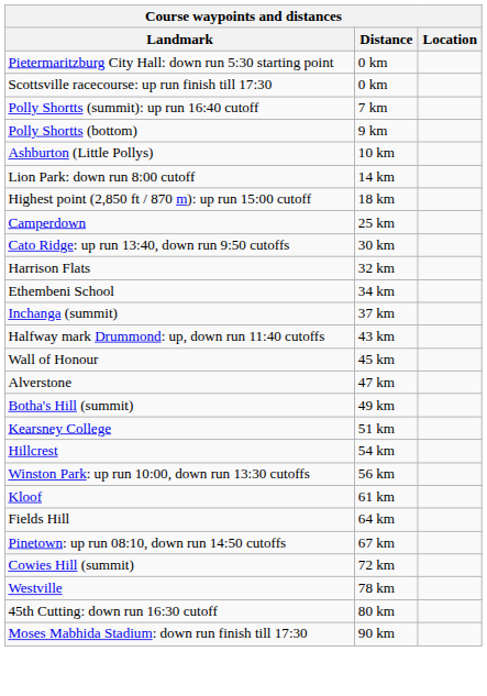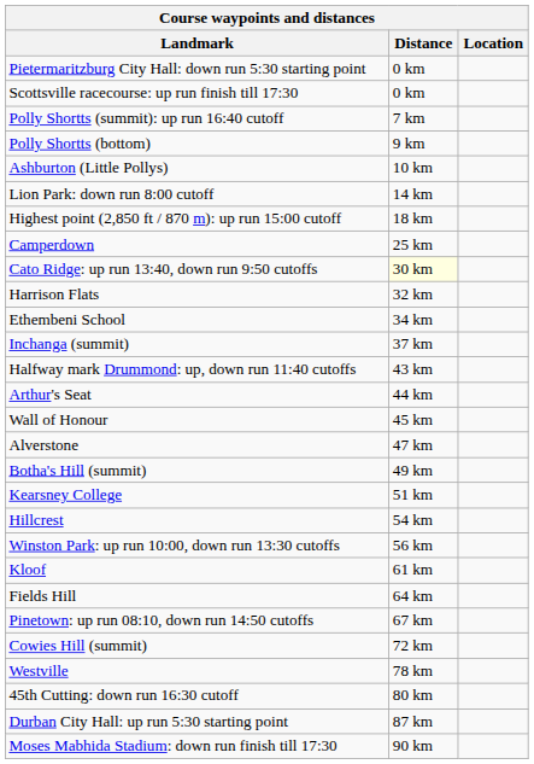 <table class="wikitable" width=60% style="border: 1px">
 <tr>
 <th colspan="3">Course waypoints and distances</th>
 </tr>
 <tr>
 <th>Landmark</th>
 <th>Distance</th>
 <th>Location</th>
 </tr>
 <tr>
 <td><a href='#'>Pietermaritzburg</a> City Hall: down run 5:30 starting point</td>
 <td>0 km</td>
 <td><br></td>
 </tr>
 <tr>
 <td>Scottsville racecourse: up run finish till 17:30</td>
 <td>0 km</td>
 <td></td>
 </tr>
 <tr>
 <td><a href='#'>Polly Shortts</a> (summit): up run 16:40 cutoff</td>
 <td>7 km</td>
 <td></td>
 </tr>
 <tr>
 <td><a href='#'>Polly Shortts</a> (bottom)</td>
 <td>9 km</td>
 <td></td>
 </tr>
 <tr>
 <td><a href='#'>Ashburton</a> (Little Pollys)</td>
 <td>10 km</td>
 <td></td>
 </tr>
 <tr>
 <td>Lion Park: down run 8:00 cutoff</td>
 <td>14 km </td>
 <td></td>
 </tr>
 <tr>
 <td>Highest point (2,850 ft / 870 <a href='#'>m</a>): up run 15:00 cutoff</td>
 <td>18 km</td>
 <td></td>
 </tr>
 <tr>
 <td><a href='#'>Camperdown</a></td>
 <td>25 km</td>
 <td></td>
 </tr>
 <tr>
 <td><a href='#'>Cato Ridge</a>: up run 13:40, down run 9:50 cutoffs</td>
-<td>30 km </td>
+<td style="background: lightyellow;">30 km </td>
 <td></td>
 </tr>
 <tr>
 <td>Harrison Flats</td>
 <td>32 km</td>
 <td></td>
 </tr>
 <tr>
 <td>Ethembeni School</td>
 <td>34 km</td>
 <td></td>
 </tr>
 <tr>
 <td><a href='#'>Inchanga</a> (summit)</td>
 <td>37 km</td>
 <td></td>
 </tr>
 <tr>
 <td>Halfway mark <a href='#'>Drummond</a>: up, down run 11:40 cutoffs</td>
 <td>43 km </td>
+<td></td>
+</tr>
+<tr>
+<td><a href='#'>Arthur</a>'s Seat</td>
+<td>44 km</td>
 <td></td>
 </tr>
 <tr>
 <td>Wall of Honour</td>
 <td>45 km</td>
 <td></td>
 </tr>
 <tr>
 <td>Alverstone</td>
 <td>47 km</td>
 <td></td>
 </tr>
 <tr>
 <td><a href='#'>Botha's Hill</a> (summit)</td>
 <td>49 km</td>
 <td></td>
 </tr>
 <tr>
 <td><a href='#'>Kearsney College</a></td>
 <td>51 km</td>
 <td></td>
 </tr>
 <tr>
 <td><a href='#'>Hillcrest</a></td>
 <td>54 km</td>
 <td></td>
 </tr>
 <tr>
 <td><a href='#'>Winston Park</a>: up run 10:00, down run 13:30 cutoffs</td>
 <td>56 km </td>
 <td></td>
 </tr>
 <tr>
 <td><a href='#'>Kloof</a></td>
 <td>61 km</td>
 <td></td>
 </tr>
 <tr>
 <td>Fields Hill</td>
 <td>64 km</td>
 <td></td>
 </tr>
 <tr>
 <td><a href='#'>Pinetown</a>: up run 08:10, down run 14:50 cutoffs</td>
 <td>67 km </td>
 <td></td>
 </tr>
 <tr>
 <td><a href='#'>Cowies Hill</a> (summit)</td>
 <td>72 km</td>
 <td></td>
 </tr>
 <tr>
 <td><a href='#'>Westville</a></td>
 <td>78 km</td>
 <td></td>
 </tr>
 <tr>
 <td>45th Cutting: down run 16:30 cutoff</td>
 <td>80 km</td>
 <td></td>
 </tr>
 <tr>
+<td><a href='#'>Durban</a> City Hall: up run 5:30 starting point</td>
+<td>87 km</td>
+<td></td>
+</tr>
+<tr>
 <td><a href='#'>Moses Mabhida Stadium</a>: down run finish till 17:30</td>
 <td>90 km</td>
 <td></td>
 </tr>
 </table>
